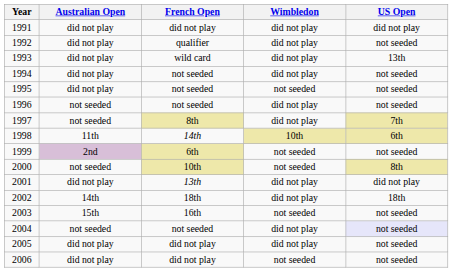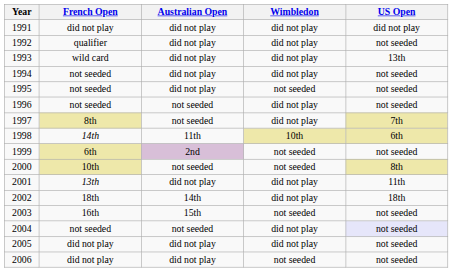 <table class="wikitable" style="text-align:center">
 <tr>
 <th width="50">Year</th>
+<th width="160"><a href='#'>French Open</a></th>
 <th width="160"><a href='#'>Australian Open</a></th>
-<th width="160"><a href='#'>French Open</a></th>
 <th width="160"><a href='#'>Wimbledon</a></th>
 <th width="160"><a href='#'>US Open</a></th>
 </tr>
 <tr>
 <td>1991</td>
 <td>did not play</td>
 <td>did not play</td>
 <td>did not play</td>
 <td>did not play</td>
 </tr>
 <tr>
 <td>1992</td>
+<td>qualifier</td>
 <td>did not play</td>
-<td>qualifier</td>
 <td>did not play</td>
 <td>not seeded</td>
 </tr>
 <tr>
 <td>1993</td>
+<td>wild card</td>
 <td>did not play</td>
-<td>wild card</td>
 <td>did not play</td>
 <td>13th</td>
 </tr>
 <tr>
 <td>1994</td>
+<td>not seeded</td>
 <td>did not play</td>
-<td>not seeded</td>
 <td>did not play</td>
 <td>not seeded</td>
 </tr>
 <tr>
 <td>1995</td>
+<td>not seeded</td>
 <td>did not play</td>
-<td>not seeded</td>
 <td>not seeded</td>
 <td>not seeded</td>
 </tr>
 <tr>
 <td>1996</td>
 <td>not seeded</td>
 <td>not seeded</td>
 <td>did not play</td>
 <td>not seeded</td>
 </tr>
 <tr>
 <td>1997</td>
+<td bgcolor="eee8aa">8th</td>
 <td>not seeded</td>
-<td bgcolor="eee8aa">8th</td>
 <td>did not play</td>
 <td bgcolor="eee8aa">7th</td>
 </tr>
 <tr>
 <td>1998</td>
+<td><em>14th</em></td>
 <td>11th</td>
-<td><em>14th</em></td>
 <td bgcolor="eee8aa">10th</td>
 <td bgcolor="eee8aa">6th</td>
 </tr>
 <tr>
 <td>1999</td>
+<td bgcolor="eee8aa">6th</td>
 <td bgcolor="thistle">2nd</td>
-<td bgcolor="eee8aa">6th</td>
 <td>not seeded</td>
 <td>not seeded</td>
 </tr>
 <tr>
 <td>2000</td>
+<td bgcolor="eee8aa">10th</td>
 <td>not seeded</td>
-<td bgcolor="eee8aa">10th</td>
 <td>not seeded</td>
 <td bgcolor="eee8aa">8th</td>
 </tr>
 <tr>
 <td>2001</td>
-<td>did not play</td>
 <td><em>13th</em></td>
 <td>did not play</td>
 <td>did not play</td>
+<td>11th</td>
 </tr>
 <tr>
 <td>2002</td>
+<td>18th</td>
 <td>14th</td>
-<td>18th</td>
 <td>did not play</td>
 <td>18th</td>
 </tr>
 <tr>
 <td>2003</td>
+<td>16th</td>
 <td>15th</td>
-<td>16th</td>
 <td>not seeded</td>
 <td>not seeded</td>
 </tr>
 <tr>
 <td>2004</td>
 <td>not seeded</td>
 <td>not seeded</td>
 <td>did not play</td>
 <td style="background: lavender;">not seeded</td>
 </tr>
 <tr>
 <td>2005</td>
 <td>did not play</td>
 <td>did not play</td>
 <td>did not play</td>
 <td>not seeded</td>
 </tr>
 <tr>
 <td>2006</td>
 <td>did not play</td>
 <td>did not play</td>
 <td>not seeded</td>
 <td>not seeded</td>
 </tr>
 </table>
